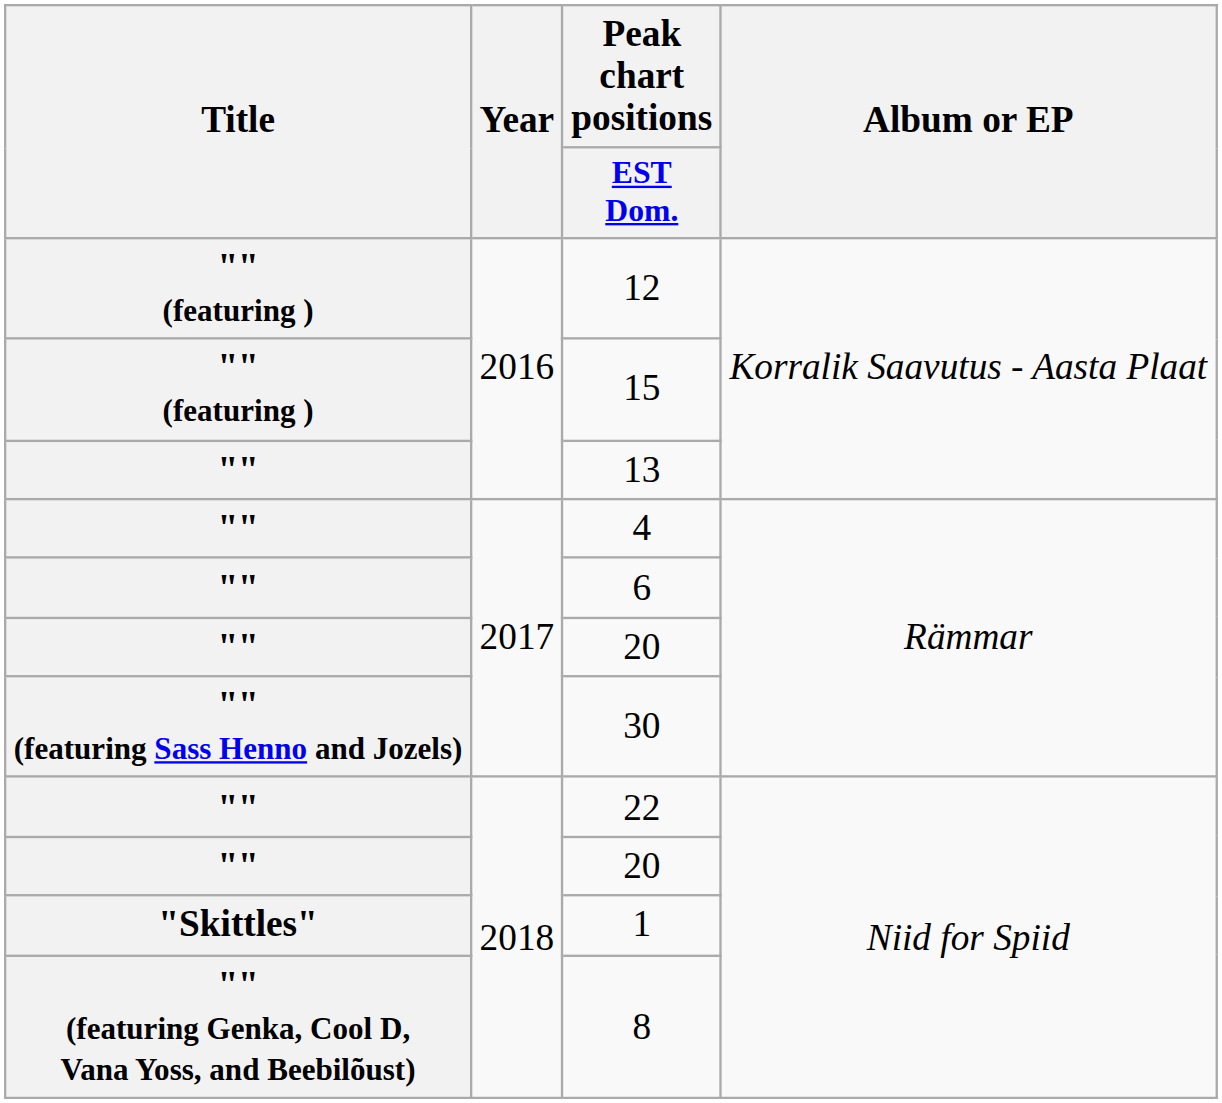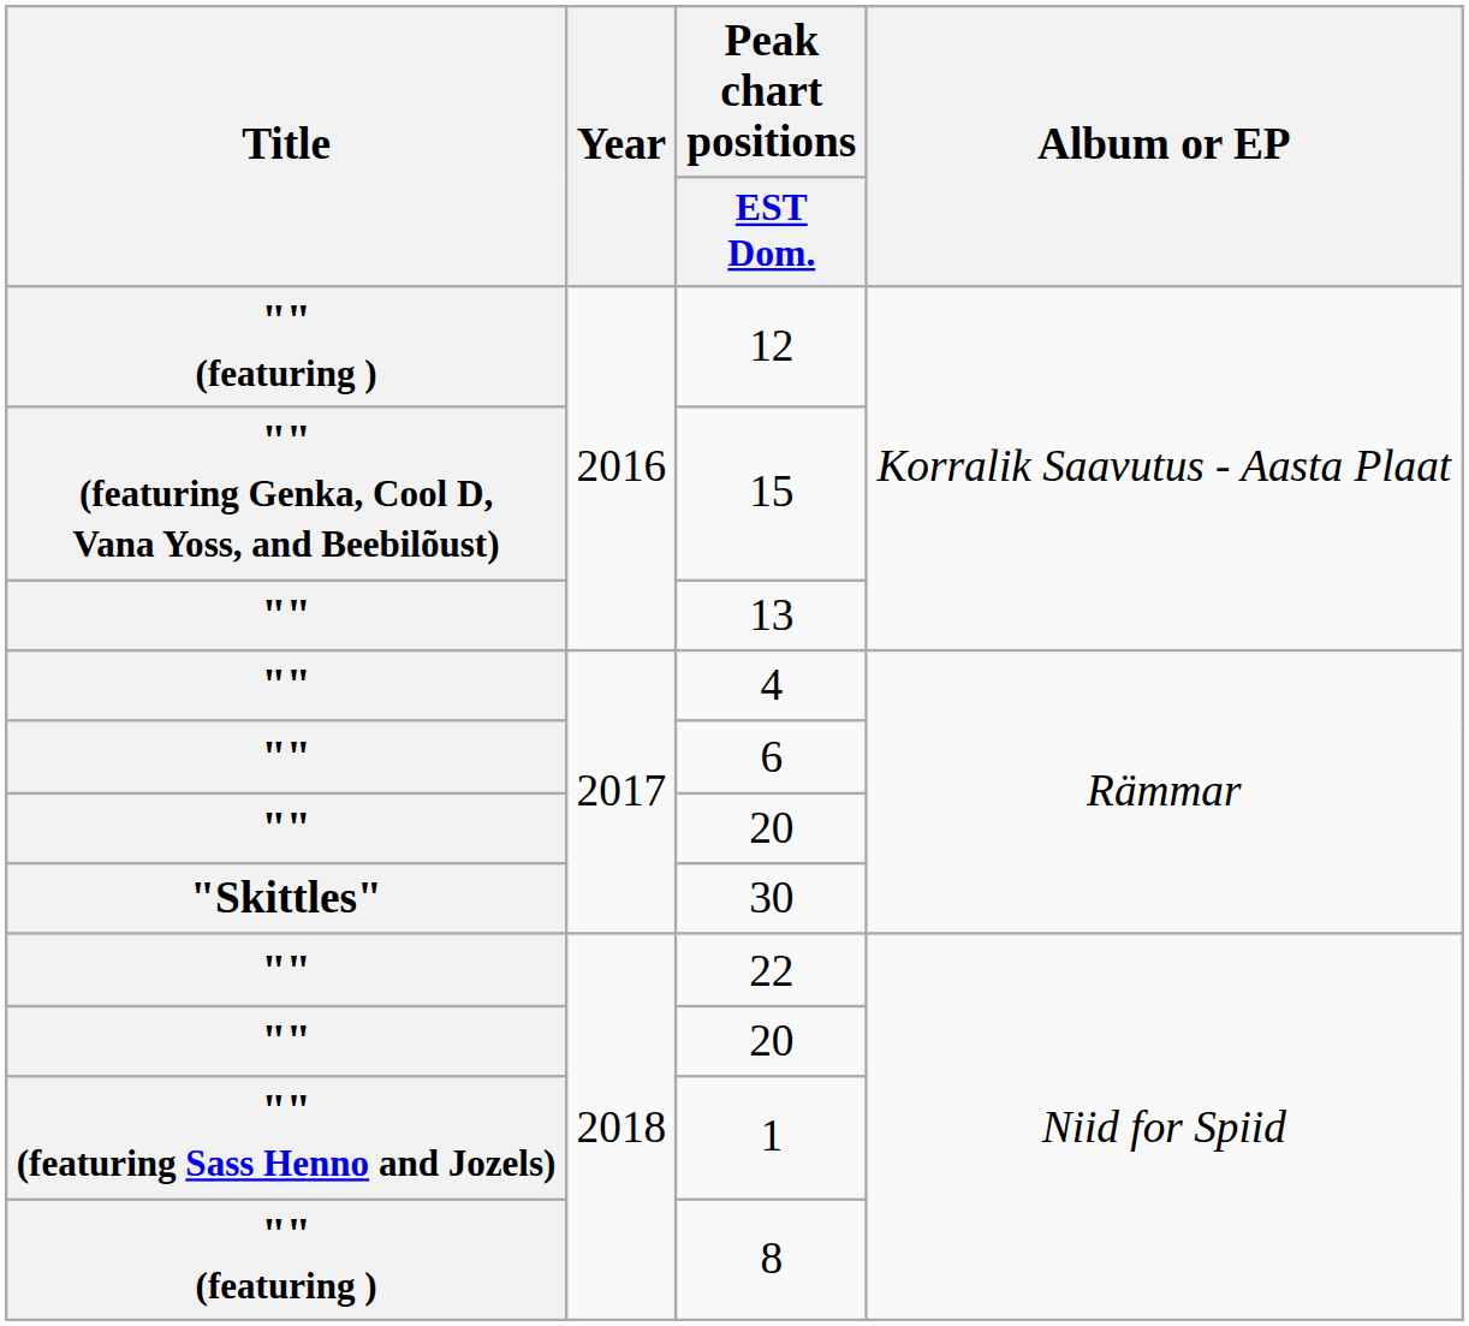 <table class="wikitable plainrowheaders" style="text-align:center;">
 <tr>
 <th scope="col" rowspan="2">Title</th>
 <th scope="col" rowspan="2">Year</th>
 <th scope="col" colspan="1">Peak chart positions</th>
 <th scope="col" rowspan="2">Album or EP</th>
 </tr>
 <tr>
 <th scope="col" style="width:3em;font-size:85%;"><a href='#'>EST<br>Dom.</a><br></th>
 </tr>
 <tr>
 <th scope="row">""<br><small>(featuring )</small></th>
 <td rowspan="3">2016</td>
 <td>12</td>
 <td rowspan="3"><em>Korralik Saavutus - Aasta Plaat</em></td>
 </tr>
 <tr>
-<th scope="row">""<br><small>(featuring )</small></th>
+<th scope="row">""<br><small>(featuring Genka, Cool D,<br>Vana Yoss, and Beebilõust)</small></th>
 <td>15</td>
 </tr>
 <tr>
 <th scope="row">""</th>
 <td>13</td>
 </tr>
 <tr>
 <th scope="row">""</th>
 <td rowspan="4">2017</td>
 <td>4</td>
 <td rowspan="4"><em>Rämmar</em></td>
 </tr>
 <tr>
 <th scope="row">""</th>
 <td>6</td>
 </tr>
 <tr>
 <th scope="row">""</th>
 <td>20</td>
 </tr>
 <tr>
-<th scope="row">""<br><small>(featuring <a href='#'>Sass Henno</a> and Jozels)</small></th>
+<th scope="row">"Skittles"</th>
 <td>30</td>
 </tr>
 <tr>
 <th scope="row">""</th>
 <td rowspan="4">2018</td>
 <td>22</td>
 <td rowspan="4"><em>Niid for Spiid</em></td>
 </tr>
 <tr>
 <th scope="row">""</th>
 <td>20</td>
 </tr>
 <tr>
-<th scope="row">"Skittles"</th>
+<th scope="row">""<br><small>(featuring <a href='#'>Sass Henno</a> and Jozels)</small></th>
 <td>1</td>
 </tr>
 <tr>
-<th scope="row">""<br><small>(featuring Genka, Cool D,<br>Vana Yoss, and Beebilõust)</small></th>
+<th scope="row">""<br><small>(featuring )</small></th>
 <td>8</td>
 </tr>
 </table>
